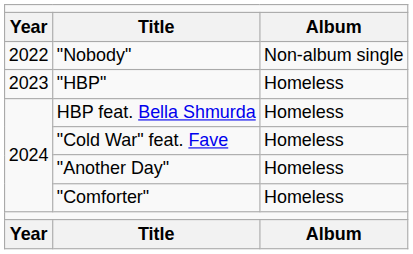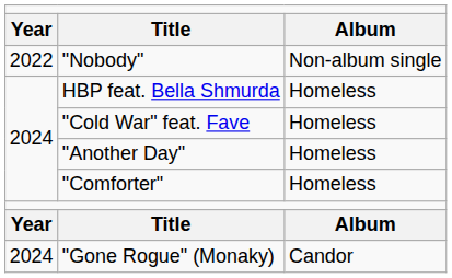 <table class="wikitable sortable">
 <tr>
 <td colspan="3" style="font-size:100%"></td>
 </tr>
 <tr>
 <th>Year</th>
 <th>Title</th>
 <th>Album</th>
 </tr>
 <tr>
 <td>2022</td>
 <td>"Nobody"</td>
 <td>Non-album single</td>
-</tr>
-<tr>
-<td>2023</td>
-<td>"HBP"</td>
-<td>Homeless</td>
 </tr>
 <tr>
 <td rowspan="4">2024</td>
 <td>HBP feat. <a href='#'>Bella Shmurda</a></td>
 <td>Homeless</td>
 </tr>
 <tr>
 <td>"Cold War" feat. <a href='#'>Fave</a></td>
 <td>Homeless</td>
 </tr>
 <tr>
 <td>"Another Day"  </td>
 <td>Homeless</td>
 </tr>
 <tr>
 <td>"Comforter"</td>
 <td>Homeless</td>
 </tr>
 <tr>
 <td colspan="3" style="font-size:100%"></td>
 </tr>
 <tr>
 <th>Year</th>
 <th>Title</th>
 <th>Album</th>
 </tr>
+<tr>
+<td>2024</td>
+<td>"Gone Rogue" (Monaky)</td>
+<td>Candor</td>
+</tr>
 </table>
